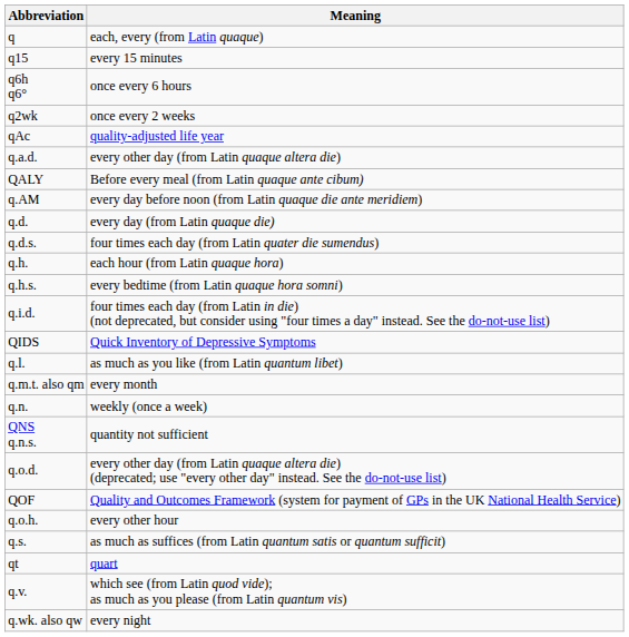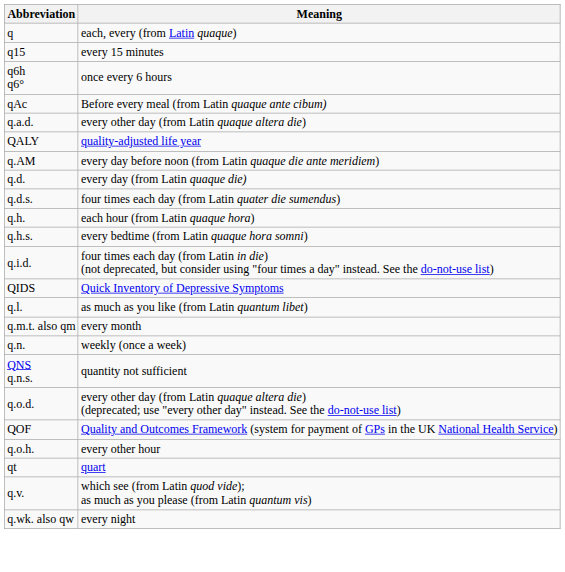 <table class="wikitable sortable">
 <tr>
 <th scope="col">Abbreviation</th>
 <th scope="col">Meaning</th>
 </tr>
 <tr>
 <td>q</td>
 <td>each, every (from <a href='#'>Latin</a> <em>quaque</em>)</td>
 </tr>
 <tr>
 <td>q15</td>
 <td>every 15 minutes</td>
 </tr>
 <tr>
 <td>q6h <br> q6°</td>
 <td>once every 6 hours</td>
 </tr>
 <tr>
-<td>q2wk</td>
-<td>once every 2 weeks</td>
-</tr>
-<tr>
 <td>qAc</td>
-<td><a href='#'>quality-adjusted life year</a></td>
+<td>Before every meal (from Latin <em>quaque ante cibum)</em></td>
 </tr>
 <tr>
 <td>q.a.d.</td>
 <td>every other day (from Latin <em>quaque altera die</em>)</td>
 </tr>
 <tr>
 <td>QALY</td>
-<td>Before every meal (from Latin <em>quaque ante cibum)</em></td>
+<td><a href='#'>quality-adjusted life year</a></td>
 </tr>
 <tr>
 <td>q.AM</td>
 <td>every day before noon (from Latin <em>quaque die ante meridiem</em>)</td>
 </tr>
 <tr>
 <td>q.d.</td>
 <td>every day (from Latin <em>quaque die)</em></td>
 </tr>
 <tr>
 <td>q.d.s.</td>
 <td>four times each day (from Latin <em>quater die sumendus</em>)</td>
 </tr>
 <tr>
 <td>q.h.</td>
 <td>each hour (from Latin <em>quaque hora</em>)</td>
 </tr>
 <tr>
 <td>q.h.s.</td>
 <td>every bedtime (from Latin <em>quaque hora somni</em>)</td>
 </tr>
 <tr>
 <td>q.i.d.</td>
 <td>four times each day (from Latin <em> in die</em>) <br> (not deprecated, but consider using "four times a day" instead. See the <a href='#'>do-not-use list</a>)</td>
 </tr>
 <tr>
 <td>QIDS</td>
 <td><a href='#'>Quick Inventory of Depressive Symptoms</a></td>
 </tr>
 <tr>
 <td>q.l.</td>
 <td>as much as you like (from Latin <em>quantum libet</em>)</td>
 </tr>
 <tr>
 <td>q.m.t. also qm</td>
 <td>every month</td>
 </tr>
 <tr>
 <td>q.n.</td>
 <td>weekly (once a week)</td>
 </tr>
 <tr>
 <td><a href='#'>QNS</a> <br> q.n.s.</td>
 <td>quantity not sufficient</td>
 </tr>
 <tr>
 <td>q.o.d.</td>
 <td>every other day (from Latin <em>quaque altera die</em>) <br> (deprecated; use "every other day" instead. See the <a href='#'>do-not-use list</a>)</td>
 </tr>
 <tr>
 <td>QOF</td>
 <td><a href='#'>Quality and Outcomes Framework</a> (system for payment of <a href='#'>GPs</a> in the UK <a href='#'>National Health Service</a>)</td>
 </tr>
 <tr>
 <td>q.o.h.</td>
 <td>every other hour</td>
 </tr>
 <tr>
-<td>q.s.</td>
-<td>as much as suffices (from Latin <em>quantum satis</em> or <em>quantum sufficit</em>)</td>
-</tr>
-<tr>
 <td>qt</td>
 <td><a href='#'>quart</a></td>
 </tr>
 <tr>
 <td>q.v.</td>
 <td>which see (from Latin <em>quod vide</em>); <br> as much as you please (from Latin <em>quantum vis</em>)</td>
 </tr>
 <tr>
 <td>q.wk. also qw</td>
 <td>every night</td>
 </tr>
 </table>
